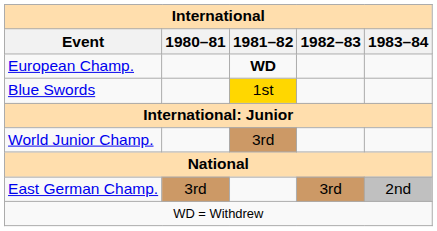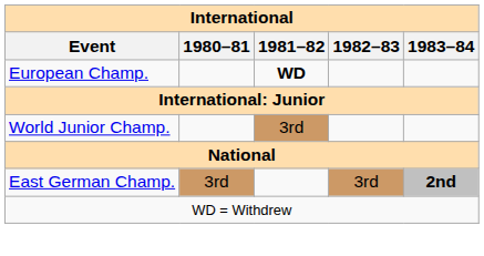 <table class="wikitable" style="text-align:center">
 <tr>
 <th style="background-color: #ffdead; " colspan=5 align=center>International</th>
 </tr>
 <tr>
 <th>Event</th>
 <th>1980–81</th>
 <th>1981–82</th>
 <th>1982–83</th>
 <th>1983–84</th>
 </tr>
 <tr>
 <td align=left><a href='#'>European Champ.</a></td>
 <td></td>
 <td><strong>WD</strong></td>
-<td></td>
-<td></td>
-</tr>
-<tr>
-<td align=left><a href='#'>Blue Swords</a></td>
-<td></td>
-<td bgcolor=gold>1st</td>
 <td></td>
 <td></td>
 </tr>
 <tr>
 <th style="background-color: #ffdead; " colspan=5 align=center>International: Junior</th>
 </tr>
 <tr>
 <td align=left><a href='#'>World Junior Champ.</a></td>
 <td></td>
 <td bgcolor=cc9966>3rd</td>
 <td></td>
 <td></td>
 </tr>
 <tr>
 <th style="background-color: #ffdead; " colspan=5 align=center>National</th>
 </tr>
 <tr>
 <td align=left><a href='#'>East German Champ.</a></td>
 <td bgcolor=cc9966>3rd</td>
 <td></td>
 <td bgcolor=cc9966>3rd</td>
-<td bgcolor=silver>2nd</td>
+<td bgcolor=silver><strong>2nd</strong></td>
 </tr>
 <tr>
 <td colspan=5 align=center><small> WD = Withdrew </small></td>
 </tr>
 </table>
